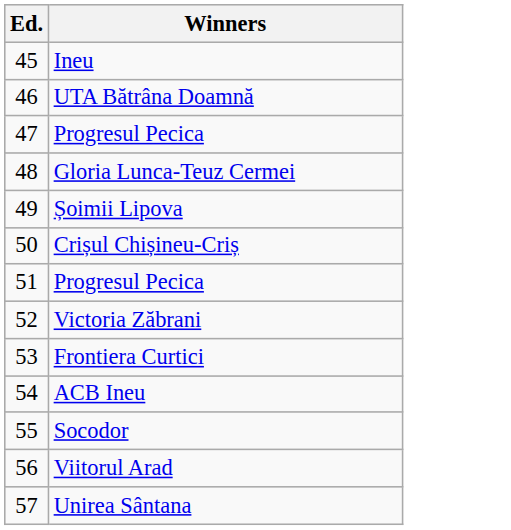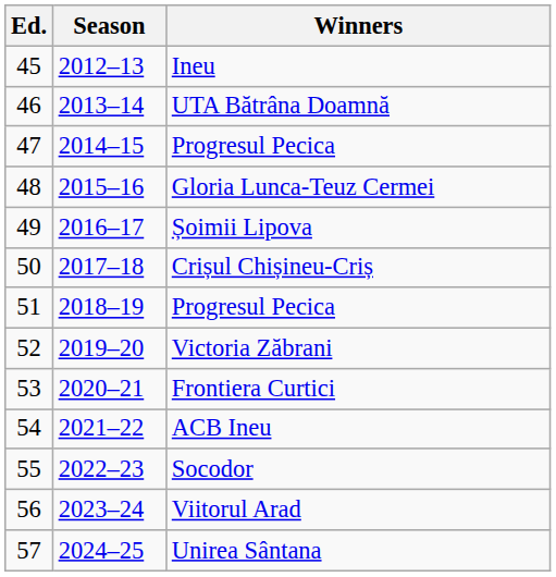 <table class="wikitable" style="font-size:90%">
 <tr>
 <th><abbr>Ed.</abbr></th>
+<th width="60">Season</th>
 <th width="220">Winners</th>
 </tr>
 <tr>
 <td align=center>45</td>
+<td><a href='#'>2012–13</a></td>
 <td><a href='#'>Ineu</a></td>
 </tr>
 <tr>
 <td align=center>46</td>
+<td><a href='#'>2013–14</a></td>
 <td><a href='#'>UTA Bătrâna Doamnă</a></td>
 </tr>
 <tr>
 <td align=center>47</td>
+<td><a href='#'>2014–15</a></td>
 <td><a href='#'>Progresul Pecica</a></td>
 </tr>
 <tr>
 <td align=center>48</td>
+<td><a href='#'>2015–16</a></td>
 <td><a href='#'>Gloria Lunca-Teuz Cermei</a></td>
 </tr>
 <tr>
 <td align=center>49</td>
+<td><a href='#'>2016–17</a></td>
 <td><a href='#'>Șoimii Lipova</a></td>
 </tr>
 <tr>
 <td align=center>50</td>
+<td><a href='#'>2017–18</a></td>
 <td><a href='#'>Crișul Chișineu-Criș</a></td>
 </tr>
 <tr>
 <td align=center>51</td>
+<td><a href='#'>2018–19</a></td>
 <td><a href='#'>Progresul Pecica</a></td>
 </tr>
 <tr>
 <td align=center>52</td>
+<td><a href='#'>2019–20</a></td>
 <td><a href='#'>Victoria Zăbrani</a></td>
 </tr>
 <tr>
 <td align=center>53</td>
+<td><a href='#'>2020–21</a></td>
 <td><a href='#'>Frontiera Curtici</a></td>
 </tr>
 <tr>
 <td align=center>54</td>
+<td><a href='#'>2021–22</a></td>
 <td><a href='#'>ACB Ineu</a></td>
 </tr>
 <tr>
 <td align=center>55</td>
+<td><a href='#'>2022–23</a></td>
 <td><a href='#'>Socodor</a></td>
 </tr>
 <tr>
 <td align=center>56</td>
+<td><a href='#'>2023–24</a></td>
 <td><a href='#'>Viitorul Arad</a></td>
 </tr>
 <tr>
 <td align=center>57</td>
+<td><a href='#'>2024–25</a></td>
 <td><a href='#'>Unirea Sântana</a></td>
 </tr>
 </table>
